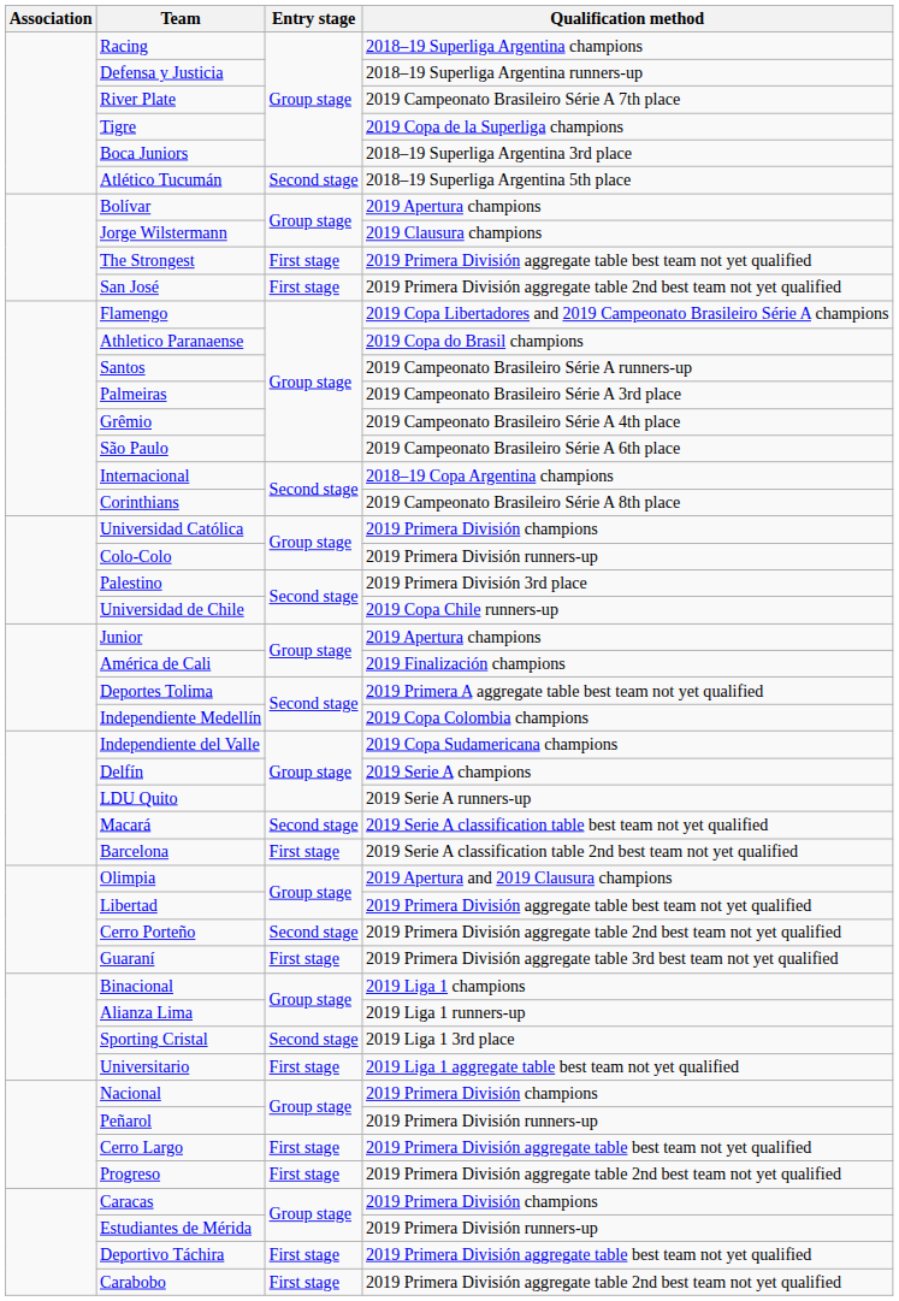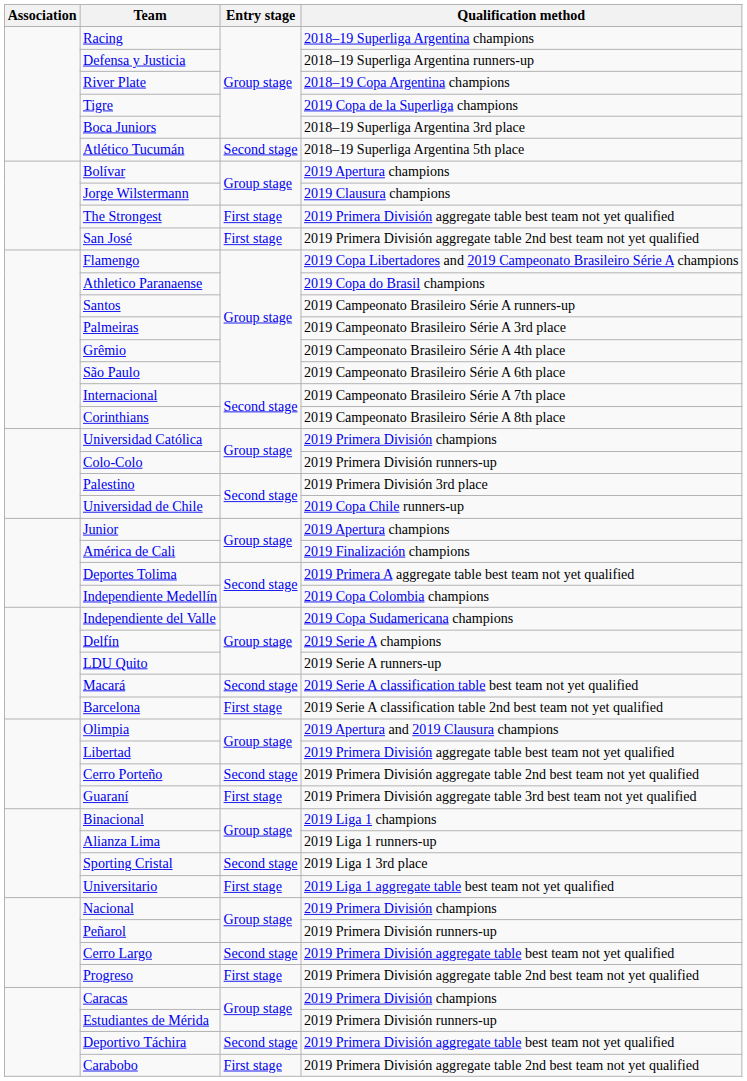 <table class="wikitable">
 <tr>
 <th>Association</th>
 <th>Team </th>
 <th>Entry stage</th>
 <th>Qualification method</th>
 </tr>
 <tr>
 <td rowspan=6><br></td>
 <td><a href='#'>Racing</a> </td>
 <td rowspan=5><a href='#'>Group stage</a></td>
 <td><a href='#'>2018–19 Superliga Argentina</a> champions</td>
 </tr>
 <tr>
 <td><a href='#'>Defensa y Justicia</a> </td>
 <td>2018–19 Superliga Argentina runners-up</td>
 </tr>
 <tr>
 <td><a href='#'>River Plate</a> </td>
-<td>2019 Campeonato Brasileiro Série A 7th place</td>
+<td><a href='#'>2018–19 Copa Argentina</a> champions</td>
 </tr>
 <tr>
 <td><a href='#'>Tigre</a> </td>
 <td><a href='#'>2019 Copa de la Superliga</a> champions</td>
 </tr>
 <tr>
 <td><a href='#'>Boca Juniors</a> </td>
 <td>2018–19 Superliga Argentina 3rd place</td>
 </tr>
 <tr>
 <td><a href='#'>Atlético Tucumán</a> </td>
 <td><a href='#'>Second stage</a></td>
 <td>2018–19 Superliga Argentina 5th place</td>
 </tr>
 <tr>
 <td rowspan=4><br></td>
 <td><a href='#'>Bolívar</a> </td>
 <td rowspan=2><a href='#'>Group stage</a></td>
 <td><a href='#'>2019 Apertura</a> champions</td>
 </tr>
 <tr>
 <td><a href='#'>Jorge Wilstermann</a> </td>
 <td><a href='#'>2019 Clausura</a> champions</td>
 </tr>
 <tr>
 <td><a href='#'>The Strongest</a> </td>
 <td><a href='#'>First stage</a></td>
 <td><a href='#'>2019 Primera División</a> aggregate table best team not yet qualified</td>
 </tr>
 <tr>
 <td><a href='#'>San José</a> </td>
 <td><a href='#'>First stage</a></td>
 <td>2019 Primera División aggregate table 2nd best team not yet qualified</td>
 </tr>
 <tr>
 <td rowspan=8><br></td>
 <td><a href='#'>Flamengo</a> </td>
 <td rowspan=6><a href='#'>Group stage</a></td>
 <td><a href='#'>2019 Copa Libertadores</a> and <a href='#'>2019 Campeonato Brasileiro Série A</a> champions</td>
 </tr>
 <tr>
 <td><a href='#'>Athletico Paranaense</a> </td>
 <td><a href='#'>2019 Copa do Brasil</a> champions</td>
 </tr>
 <tr>
 <td><a href='#'>Santos</a> </td>
 <td>2019 Campeonato Brasileiro Série A runners-up</td>
 </tr>
 <tr>
 <td><a href='#'>Palmeiras</a> </td>
 <td>2019 Campeonato Brasileiro Série A 3rd place</td>
 </tr>
 <tr>
 <td><a href='#'>Grêmio</a> </td>
 <td>2019 Campeonato Brasileiro Série A 4th place</td>
 </tr>
 <tr>
 <td><a href='#'>São Paulo</a> </td>
 <td>2019 Campeonato Brasileiro Série A 6th place</td>
 </tr>
 <tr>
 <td><a href='#'>Internacional</a> </td>
 <td rowspan=2><a href='#'>Second stage</a></td>
-<td><a href='#'>2018–19 Copa Argentina</a> champions</td>
+<td>2019 Campeonato Brasileiro Série A 7th place</td>
 </tr>
 <tr>
 <td><a href='#'>Corinthians</a> </td>
 <td>2019 Campeonato Brasileiro Série A 8th place</td>
 </tr>
 <tr>
 <td rowspan=4><br></td>
 <td><a href='#'>Universidad Católica</a> </td>
 <td rowspan=2><a href='#'>Group stage</a></td>
 <td><a href='#'>2019 Primera División</a> champions</td>
 </tr>
 <tr>
 <td><a href='#'>Colo-Colo</a> </td>
 <td>2019 Primera División runners-up</td>
 </tr>
 <tr>
 <td><a href='#'>Palestino</a> </td>
 <td rowspan=2><a href='#'>Second stage</a></td>
 <td>2019 Primera División 3rd place</td>
 </tr>
 <tr>
 <td><a href='#'>Universidad de Chile</a> </td>
 <td><a href='#'>2019 Copa Chile</a> runners-up</td>
 </tr>
 <tr>
 <td rowspan=4><br></td>
 <td><a href='#'>Junior</a> </td>
 <td rowspan=2><a href='#'>Group stage</a></td>
 <td><a href='#'>2019 Apertura</a> champions</td>
 </tr>
 <tr>
 <td><a href='#'>América de Cali</a> </td>
 <td><a href='#'>2019 Finalización</a> champions</td>
 </tr>
 <tr>
 <td><a href='#'>Deportes Tolima</a> </td>
 <td rowspan=2><a href='#'>Second stage</a></td>
 <td><a href='#'>2019 Primera A</a> aggregate table best team not yet qualified</td>
 </tr>
 <tr>
 <td><a href='#'>Independiente Medellín</a> </td>
 <td><a href='#'>2019 Copa Colombia</a> champions</td>
 </tr>
 <tr>
 <td rowspan=5><br></td>
 <td><a href='#'>Independiente del Valle</a> </td>
 <td rowspan=3><a href='#'>Group stage</a></td>
 <td><a href='#'>2019 Copa Sudamericana</a> champions</td>
 </tr>
 <tr>
 <td><a href='#'>Delfín</a> </td>
 <td><a href='#'>2019 Serie A</a> champions</td>
 </tr>
 <tr>
 <td><a href='#'>LDU Quito</a> </td>
 <td>2019 Serie A runners-up</td>
 </tr>
 <tr>
 <td><a href='#'>Macará</a> </td>
 <td><a href='#'>Second stage</a></td>
 <td><a href='#'>2019 Serie A classification table</a> best team not yet qualified</td>
 </tr>
 <tr>
 <td><a href='#'>Barcelona</a> </td>
 <td><a href='#'>First stage</a></td>
 <td>2019 Serie A classification table 2nd best team not yet qualified</td>
 </tr>
 <tr>
 <td rowspan=4><br></td>
 <td><a href='#'>Olimpia</a> </td>
 <td rowspan=2><a href='#'>Group stage</a></td>
 <td><a href='#'>2019 Apertura</a> and <a href='#'>2019 Clausura</a> champions</td>
 </tr>
 <tr>
 <td><a href='#'>Libertad</a> </td>
 <td><a href='#'>2019 Primera División</a> aggregate table best team not yet qualified</td>
 </tr>
 <tr>
 <td><a href='#'>Cerro Porteño</a> </td>
 <td><a href='#'>Second stage</a></td>
 <td>2019 Primera División aggregate table 2nd best team not yet qualified</td>
 </tr>
 <tr>
 <td><a href='#'>Guaraní</a> </td>
 <td><a href='#'>First stage</a></td>
 <td>2019 Primera División aggregate table 3rd best team not yet qualified</td>
 </tr>
 <tr>
 <td rowspan=4><br></td>
 <td><a href='#'>Binacional</a> </td>
 <td rowspan=2><a href='#'>Group stage</a></td>
 <td><a href='#'>2019 Liga 1</a> champions</td>
 </tr>
 <tr>
 <td><a href='#'>Alianza Lima</a> </td>
 <td>2019 Liga 1 runners-up</td>
 </tr>
 <tr>
 <td><a href='#'>Sporting Cristal</a> </td>
 <td><a href='#'>Second stage</a></td>
 <td>2019 Liga 1 3rd place</td>
 </tr>
 <tr>
 <td><a href='#'>Universitario</a> </td>
 <td><a href='#'>First stage</a></td>
 <td><a href='#'>2019 Liga 1 aggregate table</a> best team not yet qualified</td>
 </tr>
 <tr>
 <td rowspan=4><br></td>
 <td><a href='#'>Nacional</a> </td>
 <td rowspan=2><a href='#'>Group stage</a></td>
 <td><a href='#'>2019 Primera División</a> champions</td>
 </tr>
 <tr>
 <td><a href='#'>Peñarol</a> </td>
 <td>2019 Primera División runners-up</td>
 </tr>
 <tr>
 <td><a href='#'>Cerro Largo</a> </td>
-<td><a href='#'>First stage</a></td>
+<td><a href='#'>Second stage</a></td>
 <td><a href='#'>2019 Primera División aggregate table</a> best team not yet qualified</td>
 </tr>
 <tr>
 <td><a href='#'>Progreso</a> </td>
 <td><a href='#'>First stage</a></td>
 <td>2019 Primera División aggregate table 2nd best team not yet qualified</td>
 </tr>
 <tr>
 <td rowspan=4><br></td>
 <td><a href='#'>Caracas</a> </td>
 <td rowspan=2><a href='#'>Group stage</a></td>
 <td><a href='#'>2019 Primera División</a> champions</td>
 </tr>
 <tr>
 <td><a href='#'>Estudiantes de Mérida</a> </td>
 <td>2019 Primera División runners-up</td>
 </tr>
 <tr>
 <td><a href='#'>Deportivo Táchira</a> </td>
-<td><a href='#'>First stage</a></td>
+<td><a href='#'>Second stage</a></td>
 <td><a href='#'>2019 Primera División aggregate table</a> best team not yet qualified</td>
 </tr>
 <tr>
 <td><a href='#'>Carabobo</a> </td>
 <td><a href='#'>First stage</a></td>
 <td>2019 Primera División aggregate table 2nd best team not yet qualified</td>
 </tr>
 </table>
